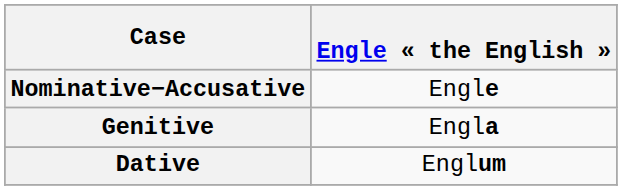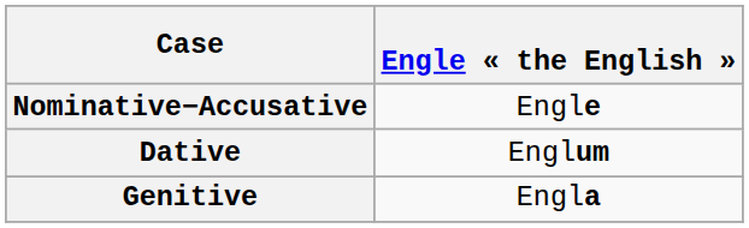 <table class="wikitable" style="text-align:center">
 <tr>
 <th>Case</th>
 <th><br><a href='#'>Engle</a> « the English »</th>
 </tr>
 <tr>
 <th>Nominative−Accusative</th>
 <td>Engl<strong>e</strong></td>
 </tr>
 <tr>
+<th>Dative</th>
+<td>Engl<strong>um</strong></td>
+</tr>
+<tr>
 <th>Genitive</th>
 <td>Engl<strong>a</strong></td>
 </tr>
-<tr>
-<th>Dative</th>
-<td>Engl<strong>um</strong></td>
-</tr>
 </table>
